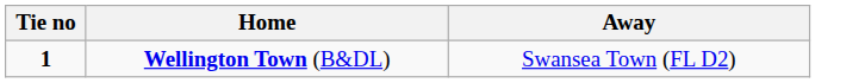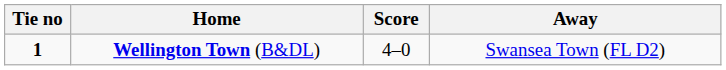 <table class="wikitable" style="text-align:center">
 <tr>
 <th width=50>Tie no</th>
 <th width=250>Home</th>
+<th width=50>Score</th>
 <th width=250>Away</th>
 </tr>
 <tr>
 <td><strong>1</strong></td>
 <td><strong><a href='#'>Wellington Town</a></strong> (<a href='#'>B&DL</a>)</td>
+<td>4–0</td>
 <td><a href='#'>Swansea Town</a> (<a href='#'>FL D2</a>)</td>
 </tr>
 </table>
